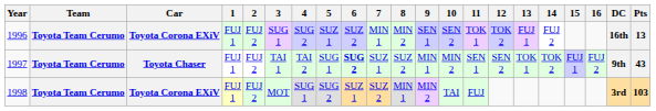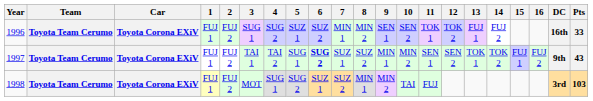 <table class="wikitable" style="text-align:center; font-size:90%">
 <tr>
 <th>Year</th>
 <th>Team</th>
 <th>Car</th>
 <th>1</th>
 <th>2</th>
 <th>3</th>
 <th>4</th>
 <th>5</th>
 <th>6</th>
 <th>7</th>
 <th>8</th>
 <th>9</th>
 <th>10</th>
 <th>11</th>
 <th>12</th>
 <th>13</th>
 <th>14</th>
 <th>15</th>
 <th>16</th>
 <th>DC</th>
 <th>Pts</th>
 </tr>
 <tr>
 <td><a href='#'>1996</a></td>
 <th><a href='#'>Toyota Team Cerumo</a></th>
 <th><a href='#'>Toyota Corona EXiV</a></th>
 <td style="background:#DFFFDF;"><a href='#'>FUJ<br>1</a><br></td>
 <td style="background:#DFFFDF;"><a href='#'>FUJ<br>2</a><br></td>
 <td style="background:#EFCFFF;"><a href='#'>SUG<br>1</a><br></td>
 <td style="background:#CFCFFF;"><a href='#'>SUG<br>2</a><br></td>
 <td style="background:#CFCFFF;"><a href='#'>SUZ<br>1</a><br></td>
 <td style="background:#CFCFFF;"><a href='#'>SUZ<br>2</a><br></td>
 <td style="background:#DFFFDF;"><a href='#'>MIN<br>1</a><br></td>
 <td style="background:#DFFFDF;"><a href='#'>MIN<br>2</a><br></td>
 <td style="background:#CFCFFF;"><a href='#'>SEN<br>1</a><br></td>
 <td style="background:#CFCFFF;"><a href='#'>SEN<br>2</a><br></td>
 <td style="background:#EFCFFF;"><a href='#'>TOK<br>1</a><br></td>
 <td bgcolor="#CFCFFF"><a href='#'>TOK<br>2</a><br></td>
 <td style="background:#EFCFFF;"><a href='#'>FUJ<br>1</a><br></td>
 <td style="background:#FFFFFF;"><a href='#'>FUJ<br>2</a><br></td>
 <td></td>
 <td></td>
 <th>16th</th>
-<th>13</th>
+<th>33</th>
 </tr>
 <tr>
 <td><a href='#'>1997</a></td>
 <th><a href='#'>Toyota Team Cerumo</a></th>
-<th><a href='#'>Toyota Chaser</a></th>
+<th><a href='#'>Toyota Corona EXiV</a></th>
 <td style="background:#FFFFFF;"><a href='#'>FUJ<br>1</a><br></td>
 <td style="background:#FFFFFF;"><a href='#'>FUJ<br>2</a><br></td>
 <td style="background:#DFFFDF;"><a href='#'>TAI<br>1</a><br></td>
 <td style="background:#DFFFDF;"><a href='#'>TAI<br>2</a><br></td>
 <td style="background:#DFFFDF;"><a href='#'>SUG<br>1</a><br></td>
 <td style="background:#DFFFDF;"><strong><a href='#'>SUG<br>2</a><br></strong></td>
 <td style="background:#DFFFDF;"><a href='#'>SUZ<br>1</a><br></td>
 <td style="background:#DFFFDF;"><a href='#'>SUZ<br>2</a><br></td>
 <td style="background:#DFFFDF;"><a href='#'>MIN<br>1</a><br></td>
 <td style="background:#DFFFDF;"><a href='#'>MIN<br>2</a><br></td>
 <td style="background:#DFFFDF;"><a href='#'>SEN<br>1</a><br></td>
 <td style="background:#DFFFDF;"><a href='#'>SEN<br>2</a><br></td>
 <td style="background:#DFFFDF;"><a href='#'>TOK<br>1</a><br></td>
 <td style="background:#DFFFDF;"><a href='#'>TOK<br>2</a><br></td>
 <td style="background:#CFCFFF;"><a href='#'>FUJ<br>1</a><br></td>
 <td style="background:#DFFFDF;"><a href='#'>FUJ<br>2</a><br></td>
 <th>9th</th>
 <th>43</th>
 </tr>
 <tr>
 <td><a href='#'>1998</a></td>
 <th><a href='#'>Toyota Team Cerumo</a></th>
 <th><a href='#'>Toyota Corona EXiV</a></th>
 <td style="background:#FFFFBF;"><a href='#'>FUJ<br>1</a><br></td>
 <td style="background:#DFFFDF;"><a href='#'>FUJ<br>2</a><br></td>
 <td style="background:#DFFFDF;"><a href='#'>MOT</a><br></td>
 <td style="background:#DFDFDF;"><a href='#'>SUG<br>1</a><br></td>
 <td style="background:#DFDFDF;"><a href='#'>SUG<br>2</a><br></td>
 <td style="background:#FFDF9F;"><a href='#'>SUZ<br>1</a><br></td>
 <td style="background:#FFDF9F;"><a href='#'>SUZ<br>2</a><br></td>
 <td style="background:#DFDFDF;"><a href='#'>MIN<br>1</a><br></td>
 <td style="background:#EFCFFF;"><a href='#'>MIN<br>2</a><br></td>
 <td style="background:#DFFFDF;"><a href='#'>TAI</a><br></td>
 <td style="background:#DFFFDF;"><a href='#'>FUJ</a><br></td>
 <td></td>
 <td></td>
 <td></td>
 <td></td>
 <td></td>
 <td style="background:#FFDF9F;"><strong>3rd</strong></td>
 <td style="background:#FFDF9F;"><strong>103</strong></td>
 </tr>
 </table>
